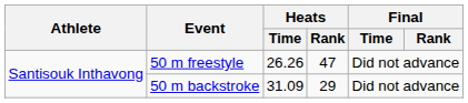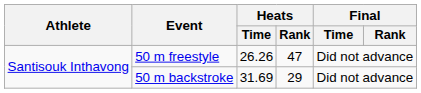 <table class=wikitable style=font-size:90%;text-align:center>
 <tr>
 <th rowspan="2">Athlete</th>
 <th rowspan="2">Event</th>
 <th colspan="2">Heats</th>
 <th colspan="2">Final</th>
 </tr>
 <tr style="font-size:95%">
 <th>Time</th>
 <th>Rank</th>
 <th>Time</th>
 <th>Rank</th>
 </tr>
 <tr>
 <td align=left rowspan=2><a href='#'>Santisouk Inthavong</a></td>
 <td align=left><a href='#'>50 m freestyle</a></td>
 <td>26.26</td>
 <td>47</td>
 <td colspan=2>Did not advance</td>
 </tr>
 <tr>
 <td align=left><a href='#'>50 m backstroke</a></td>
-<td>31.09</td>
+<td>31.69</td>
 <td>29</td>
 <td colspan=2>Did not advance</td>
 </tr>
 </table>
